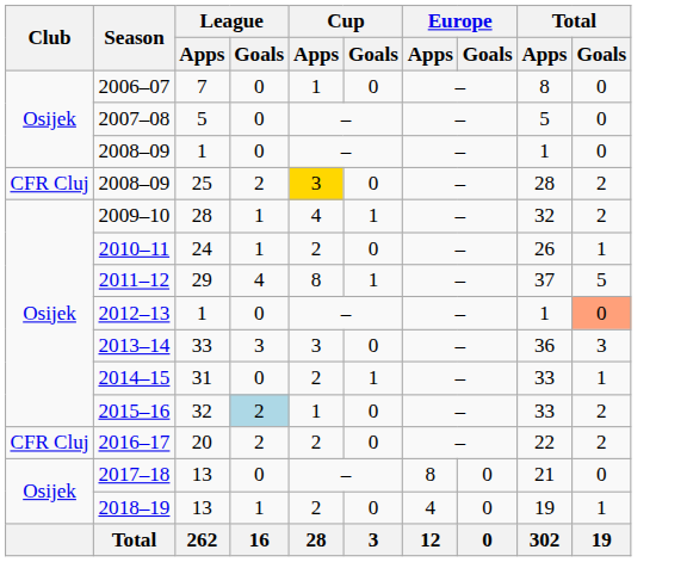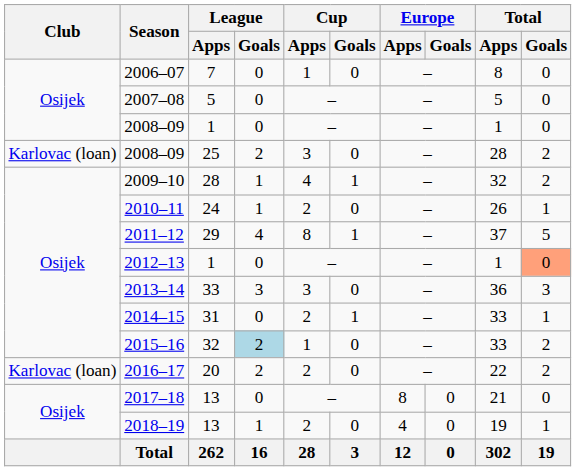 <table class="wikitable" style="text-align: center">
 <tr>
 <th rowspan="2">Club</th>
 <th rowspan="2">Season</th>
 <th colspan="2">League</th>
 <th colspan="2">Cup</th>
 <th colspan="2"><a href='#'>Europe</a></th>
 <th colspan="2">Total</th>
 </tr>
 <tr>
 <th>Apps</th>
 <th>Goals</th>
 <th>Apps</th>
 <th>Goals</th>
 <th>Apps</th>
 <th>Goals</th>
 <th>Apps</th>
 <th>Goals</th>
 </tr>
 <tr>
 <td rowspan="3" valign="center"><a href='#'>Osijek</a></td>
 <td>2006–07</td>
 <td>7</td>
 <td>0</td>
 <td>1</td>
 <td>0</td>
 <td colspan="2">–</td>
 <td>8</td>
 <td>0</td>
 </tr>
 <tr>
 <td>2007–08</td>
 <td>5</td>
 <td>0</td>
 <td colspan="2">–</td>
 <td colspan="2">–</td>
 <td>5</td>
 <td>0</td>
 </tr>
 <tr>
 <td>2008–09</td>
 <td>1</td>
 <td>0</td>
 <td colspan="2">–</td>
 <td colspan="2">–</td>
 <td>1</td>
 <td>0</td>
 </tr>
 <tr>
-<td rowspan="1" valign="center"><a href='#'>CFR Cluj</a></td>
+<td rowspan="1" valign="center"><a href='#'>Karlovac</a> (loan)</td>
 <td>2008–09</td>
 <td>25</td>
 <td>2</td>
-<td style="background: gold;">3</td>
+<td>3</td>
 <td>0</td>
 <td colspan="2">–</td>
 <td>28</td>
 <td>2</td>
 </tr>
 <tr>
 <td rowspan="7" valign="center"><a href='#'>Osijek</a></td>
 <td>2009–10</td>
 <td>28</td>
 <td>1</td>
 <td>4</td>
 <td>1</td>
 <td colspan="2">–</td>
 <td>32</td>
 <td>2</td>
 </tr>
 <tr>
 <td><a href='#'>2010–11</a></td>
 <td>24</td>
 <td>1</td>
 <td>2</td>
 <td>0</td>
 <td colspan="2">–</td>
 <td>26</td>
 <td>1</td>
 </tr>
 <tr>
 <td><a href='#'>2011–12</a></td>
 <td>29</td>
 <td>4</td>
 <td>8</td>
 <td>1</td>
 <td colspan="2">–</td>
 <td>37</td>
 <td>5</td>
 </tr>
 <tr>
 <td><a href='#'>2012–13</a></td>
 <td>1</td>
 <td>0</td>
 <td colspan="2">–</td>
 <td colspan="2">–</td>
 <td>1</td>
 <td style="background: lightsalmon;">0</td>
 </tr>
 <tr>
 <td><a href='#'>2013–14</a></td>
 <td>33</td>
 <td>3</td>
 <td>3</td>
 <td>0</td>
 <td colspan="2">–</td>
 <td>36</td>
 <td>3</td>
 </tr>
 <tr>
 <td><a href='#'>2014–15</a></td>
 <td>31</td>
 <td>0</td>
 <td>2</td>
 <td>1</td>
 <td colspan="2">–</td>
 <td>33</td>
 <td>1</td>
 </tr>
 <tr>
 <td><a href='#'>2015–16</a></td>
 <td>32</td>
 <td style="background: lightblue;">2</td>
 <td>1</td>
 <td>0</td>
 <td colspan="2">–</td>
 <td>33</td>
 <td>2</td>
 </tr>
 <tr>
-<td rowspan="1" valign="center"><a href='#'>CFR Cluj</a></td>
+<td rowspan="1" valign="center"><a href='#'>Karlovac</a> (loan)</td>
 <td><a href='#'>2016–17</a></td>
 <td>20</td>
 <td>2</td>
 <td>2</td>
 <td>0</td>
 <td colspan="2">–</td>
 <td>22</td>
 <td>2</td>
 </tr>
 <tr>
 <td rowspan="2" valign="center"><a href='#'>Osijek</a></td>
 <td><a href='#'>2017–18</a></td>
 <td>13</td>
 <td>0</td>
 <td colspan="2">–</td>
 <td>8</td>
 <td>0</td>
 <td>21</td>
 <td>0</td>
 </tr>
 <tr>
 <td><a href='#'>2018–19</a></td>
 <td>13</td>
 <td>1</td>
 <td>2</td>
 <td>0</td>
 <td>4</td>
 <td>0</td>
 <td>19</td>
 <td>1</td>
 </tr>
 <tr>
 <th></th>
 <th>Total</th>
 <th>262</th>
 <th>16</th>
 <th>28</th>
 <th>3</th>
 <th>12</th>
 <th>0</th>
 <th>302</th>
 <th>19</th>
 </tr>
 </table>
